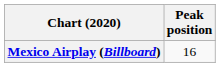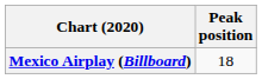 <table class="wikitable plainrowheaders" style="text-align:center">
 <tr>
 <th scope="col">Chart (2020)</th>
 <th scope="col">Peak<br>position</th>
 </tr>
 <tr>
 <th scope="row"><a href='#'>Mexico Airplay</a> (<em><a href='#'>Billboard</a></em>)</th>
-<td>16</td>
+<td>18</td>
 </tr>
 </table>
